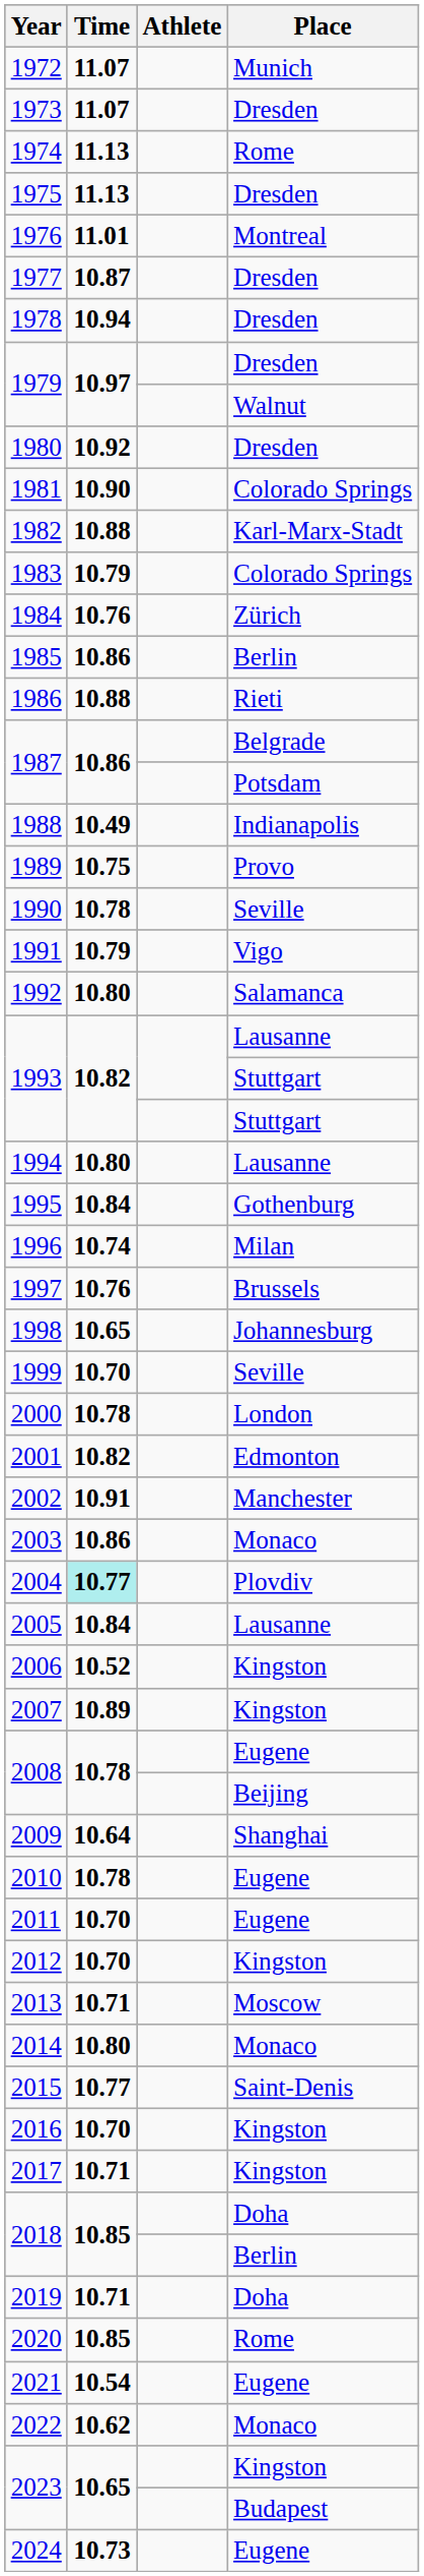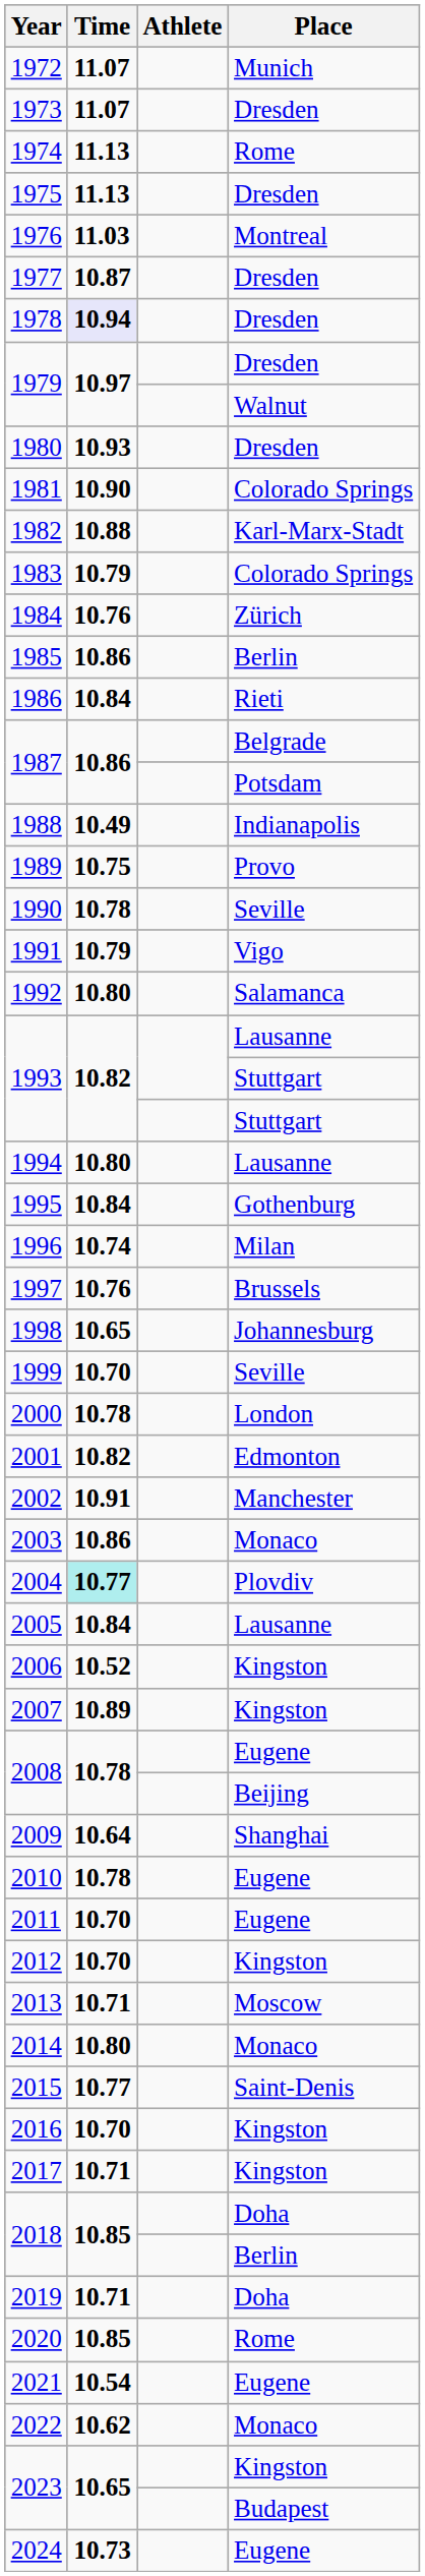 <table class="wikitable sortable" style="font-size:95%;">
 <tr>
 <th>Year</th>
 <th>Time</th>
 <th>Athlete</th>
 <th>Place</th>
 </tr>
 <tr>
 <td><a href='#'>1972</a></td>
 <td><strong>11.07</strong></td>
 <td></td>
 <td><a href='#'>Munich</a></td>
 </tr>
 <tr>
 <td><a href='#'>1973</a></td>
 <td><strong>11.07</strong></td>
 <td></td>
 <td><a href='#'>Dresden</a></td>
 </tr>
 <tr>
 <td><a href='#'>1974</a></td>
 <td><strong>11.13</strong></td>
 <td></td>
 <td><a href='#'>Rome</a></td>
 </tr>
 <tr>
 <td><a href='#'>1975</a></td>
 <td><strong>11.13</strong></td>
 <td></td>
 <td><a href='#'>Dresden</a></td>
 </tr>
 <tr>
 <td><a href='#'>1976</a></td>
-<td><strong>11.01</strong></td>
+<td><strong>11.03</strong></td>
 <td></td>
 <td><a href='#'>Montreal</a></td>
 </tr>
 <tr>
 <td><a href='#'>1977</a></td>
 <td><strong>10.87</strong></td>
 <td></td>
 <td><a href='#'>Dresden</a></td>
 </tr>
 <tr>
 <td><a href='#'>1978</a></td>
-<td><strong>10.94</strong></td>
+<td style="background: lavender;"><strong>10.94</strong></td>
 <td></td>
 <td><a href='#'>Dresden</a></td>
 </tr>
 <tr>
 <td rowspan=2><a href='#'>1979</a></td>
 <td rowspan=2><strong>10.97</strong></td>
 <td></td>
 <td><a href='#'>Dresden</a></td>
 </tr>
 <tr>
 <td></td>
 <td><a href='#'>Walnut</a></td>
 </tr>
 <tr>
 <td><a href='#'>1980</a></td>
-<td><strong>10.92</strong></td>
+<td><strong>10.93</strong></td>
 <td></td>
 <td><a href='#'>Dresden</a></td>
 </tr>
 <tr>
 <td><a href='#'>1981</a></td>
 <td><strong>10.90</strong></td>
 <td></td>
 <td><a href='#'>Colorado Springs</a></td>
 </tr>
 <tr>
 <td><a href='#'>1982</a></td>
 <td><strong>10.88</strong></td>
 <td></td>
 <td><a href='#'>Karl-Marx-Stadt</a></td>
 </tr>
 <tr>
 <td><a href='#'>1983</a></td>
 <td><strong>10.79</strong></td>
 <td></td>
 <td><a href='#'>Colorado Springs</a></td>
 </tr>
 <tr>
 <td><a href='#'>1984</a></td>
 <td><strong>10.76</strong></td>
 <td></td>
 <td><a href='#'>Zürich</a></td>
 </tr>
 <tr>
 <td><a href='#'>1985</a></td>
 <td><strong>10.86</strong></td>
 <td></td>
 <td><a href='#'>Berlin</a></td>
 </tr>
 <tr>
 <td><a href='#'>1986</a></td>
-<td><strong>10.88</strong></td>
+<td><strong>10.84</strong></td>
 <td></td>
 <td><a href='#'>Rieti</a></td>
 </tr>
 <tr>
 <td rowspan=2><a href='#'>1987</a></td>
 <td rowspan=2><strong>10.86</strong></td>
 <td></td>
 <td><a href='#'>Belgrade</a></td>
 </tr>
 <tr>
 <td></td>
 <td><a href='#'>Potsdam</a></td>
 </tr>
 <tr>
 <td><a href='#'>1988</a></td>
 <td><strong>10.49</strong></td>
 <td></td>
 <td><a href='#'>Indianapolis</a></td>
 </tr>
 <tr>
 <td><a href='#'>1989</a></td>
 <td><strong>10.75</strong></td>
 <td></td>
 <td><a href='#'>Provo</a></td>
 </tr>
 <tr>
 <td><a href='#'>1990</a></td>
 <td><strong>10.78</strong></td>
 <td></td>
 <td><a href='#'>Seville</a></td>
 </tr>
 <tr>
 <td><a href='#'>1991</a></td>
 <td><strong>10.79</strong></td>
 <td></td>
 <td><a href='#'>Vigo</a></td>
 </tr>
 <tr>
 <td><a href='#'>1992</a></td>
 <td><strong>10.80</strong></td>
 <td></td>
 <td><a href='#'>Salamanca</a></td>
 </tr>
 <tr>
 <td rowspan=3><a href='#'>1993</a></td>
 <td rowspan=3><strong>10.82</strong></td>
 <td rowspan=2></td>
 <td><a href='#'>Lausanne</a></td>
 </tr>
 <tr>
 <td><a href='#'>Stuttgart</a></td>
 </tr>
 <tr>
 <td></td>
 <td><a href='#'>Stuttgart</a></td>
 </tr>
 <tr>
 <td><a href='#'>1994</a></td>
 <td><strong>10.80</strong></td>
 <td></td>
 <td><a href='#'>Lausanne</a></td>
 </tr>
 <tr>
 <td><a href='#'>1995</a></td>
 <td><strong>10.84</strong></td>
 <td></td>
 <td><a href='#'>Gothenburg</a></td>
 </tr>
 <tr>
 <td><a href='#'>1996</a></td>
 <td><strong>10.74</strong></td>
 <td></td>
 <td><a href='#'>Milan</a></td>
 </tr>
 <tr>
 <td><a href='#'>1997</a></td>
 <td><strong>10.76</strong></td>
 <td></td>
 <td><a href='#'>Brussels</a></td>
 </tr>
 <tr>
 <td><a href='#'>1998</a></td>
 <td><strong>10.65</strong></td>
 <td></td>
 <td><a href='#'>Johannesburg</a></td>
 </tr>
 <tr>
 <td><a href='#'>1999</a></td>
 <td><strong>10.70</strong></td>
 <td></td>
 <td><a href='#'>Seville</a></td>
 </tr>
 <tr>
 <td><a href='#'>2000</a></td>
 <td><strong>10.78</strong></td>
 <td></td>
 <td><a href='#'>London</a></td>
 </tr>
 <tr>
 <td><a href='#'>2001</a></td>
 <td><strong>10.82</strong></td>
 <td></td>
 <td><a href='#'>Edmonton</a></td>
 </tr>
 <tr>
 <td><a href='#'>2002</a></td>
 <td><strong>10.91</strong></td>
 <td></td>
 <td><a href='#'>Manchester</a></td>
 </tr>
 <tr>
 <td><a href='#'>2003</a></td>
 <td><strong>10.86</strong></td>
 <td></td>
 <td><a href='#'>Monaco</a></td>
 </tr>
 <tr>
 <td><a href='#'>2004</a></td>
 <td style="background: paleturquoise;"><strong>10.77</strong></td>
 <td></td>
 <td><a href='#'>Plovdiv</a></td>
 </tr>
 <tr>
 <td><a href='#'>2005</a></td>
 <td><strong>10.84</strong></td>
 <td></td>
 <td><a href='#'>Lausanne</a></td>
 </tr>
 <tr>
 <td><a href='#'>2006</a></td>
 <td><strong>10.52</strong></td>
 <td></td>
 <td><a href='#'>Kingston</a></td>
 </tr>
 <tr>
 <td><a href='#'>2007</a></td>
 <td><strong>10.89</strong></td>
 <td></td>
 <td><a href='#'>Kingston</a></td>
 </tr>
 <tr>
 <td rowspan=2><a href='#'>2008</a></td>
 <td rowspan=2><strong>10.78</strong></td>
 <td></td>
 <td><a href='#'>Eugene</a></td>
 </tr>
 <tr>
 <td></td>
 <td><a href='#'>Beijing</a></td>
 </tr>
 <tr>
 <td><a href='#'>2009</a></td>
 <td><strong>10.64</strong></td>
 <td></td>
 <td><a href='#'>Shanghai</a></td>
 </tr>
 <tr>
 <td><a href='#'>2010</a></td>
 <td><strong>10.78</strong></td>
 <td></td>
 <td><a href='#'>Eugene</a></td>
 </tr>
 <tr>
 <td><a href='#'>2011</a></td>
 <td><strong>10.70</strong></td>
 <td></td>
 <td><a href='#'>Eugene</a></td>
 </tr>
 <tr>
 <td><a href='#'>2012</a></td>
 <td><strong>10.70</strong></td>
 <td></td>
 <td><a href='#'>Kingston</a></td>
 </tr>
 <tr>
 <td><a href='#'>2013</a></td>
 <td><strong>10.71</strong></td>
 <td></td>
 <td><a href='#'>Moscow</a></td>
 </tr>
 <tr>
 <td><a href='#'>2014</a></td>
 <td><strong>10.80</strong></td>
 <td></td>
 <td><a href='#'>Monaco</a></td>
 </tr>
 <tr>
 <td><a href='#'>2015</a></td>
 <td><strong>10.77</strong></td>
 <td></td>
 <td><a href='#'>Saint-Denis</a></td>
 </tr>
 <tr>
 <td><a href='#'>2016</a></td>
 <td><strong>10.70</strong></td>
 <td></td>
 <td><a href='#'>Kingston</a></td>
 </tr>
 <tr>
 <td><a href='#'>2017</a></td>
 <td><strong>10.71</strong></td>
 <td></td>
 <td><a href='#'>Kingston</a></td>
 </tr>
 <tr>
 <td rowspan=2><a href='#'>2018</a></td>
 <td rowspan=2><strong>10.85</strong></td>
 <td></td>
 <td><a href='#'>Doha</a></td>
 </tr>
 <tr>
 <td></td>
 <td><a href='#'>Berlin</a></td>
 </tr>
 <tr>
 <td><a href='#'>2019</a></td>
 <td><strong>10.71</strong></td>
 <td></td>
 <td><a href='#'>Doha</a></td>
 </tr>
 <tr>
 <td><a href='#'>2020</a></td>
 <td><strong>10.85</strong></td>
 <td></td>
 <td><a href='#'>Rome</a></td>
 </tr>
 <tr>
 <td><a href='#'>2021</a></td>
 <td><strong>10.54</strong></td>
 <td></td>
 <td><a href='#'>Eugene</a></td>
 </tr>
 <tr>
 <td><a href='#'>2022</a></td>
 <td><strong>10.62</strong></td>
 <td></td>
 <td><a href='#'>Monaco</a></td>
 </tr>
 <tr>
 <td rowspan=2><a href='#'>2023</a></td>
 <td rowspan=2><strong>10.65</strong></td>
 <td></td>
 <td><a href='#'>Kingston</a></td>
 </tr>
 <tr>
 <td></td>
 <td><a href='#'>Budapest</a></td>
 </tr>
 <tr>
 <td><a href='#'>2024</a></td>
 <td><strong>10.73</strong></td>
 <td></td>
 <td><a href='#'>Eugene</a></td>
 </tr>
 </table>
